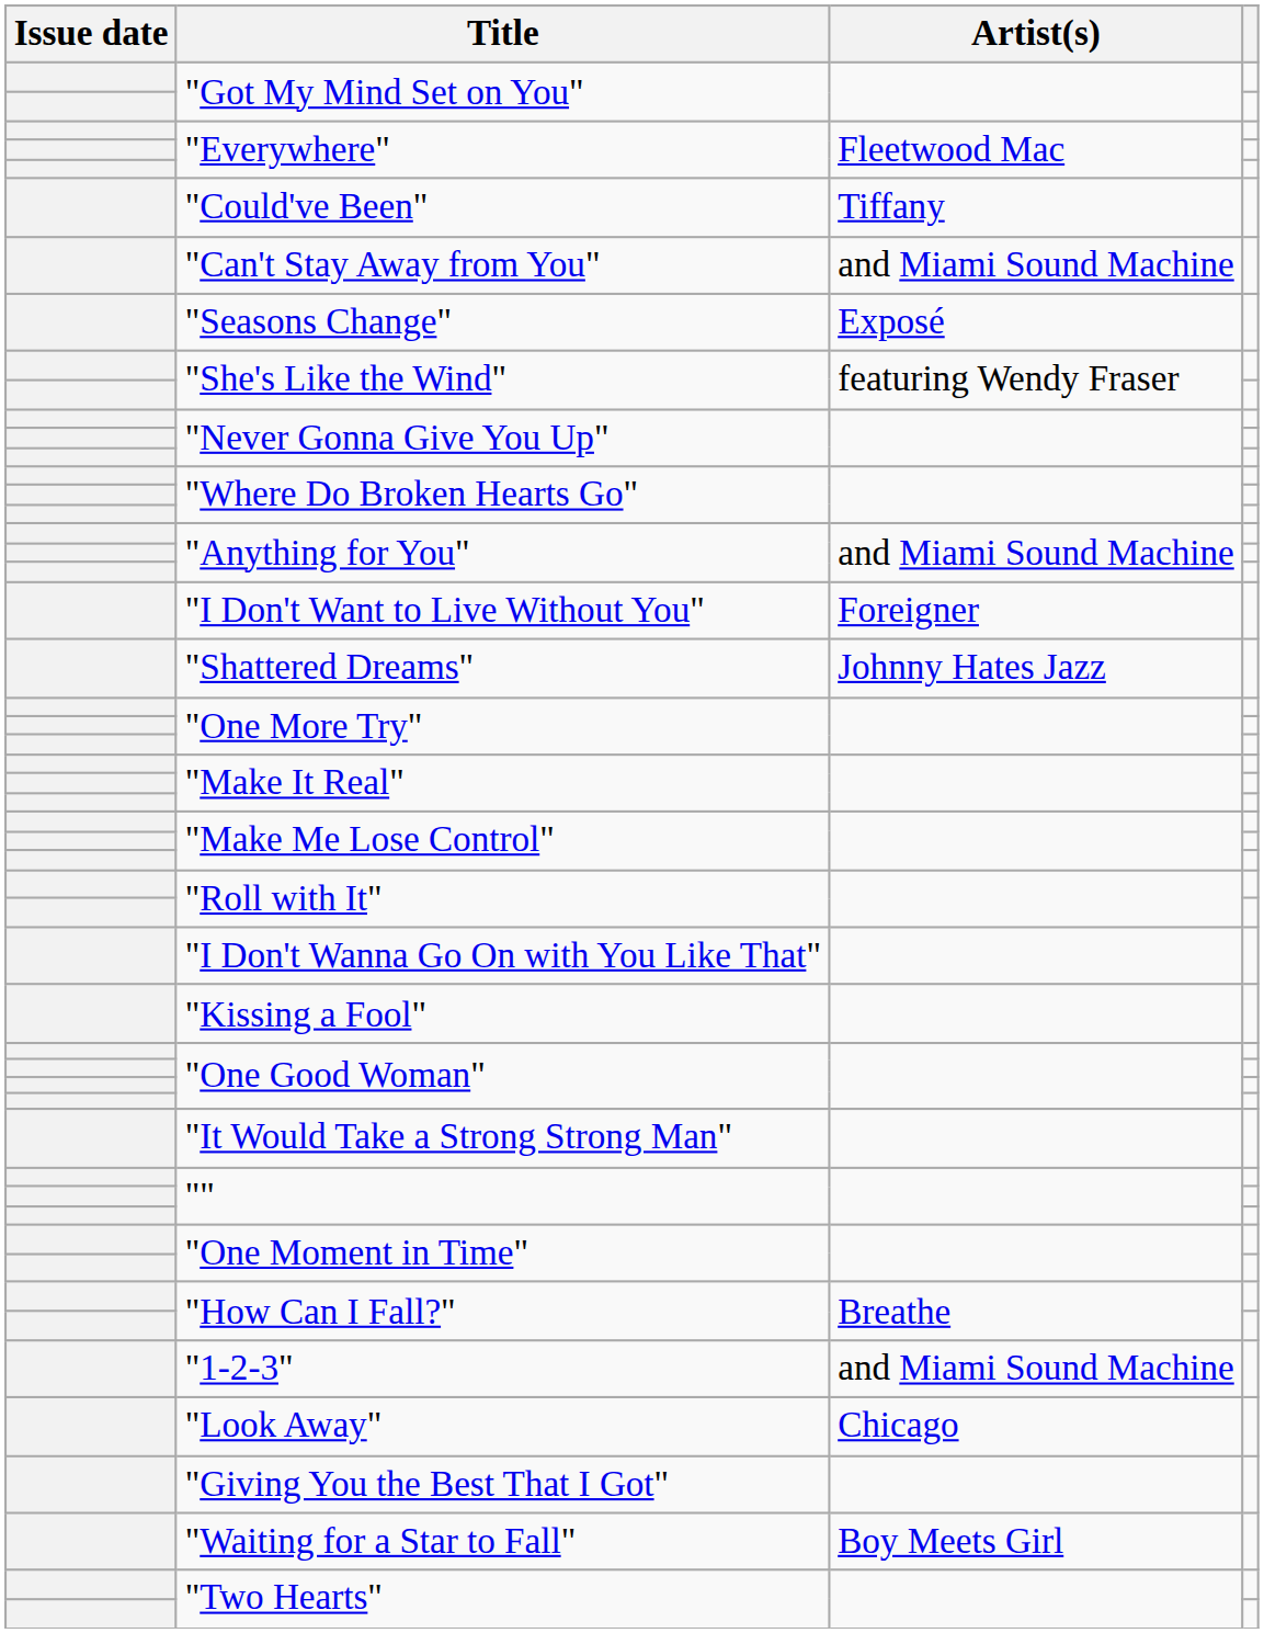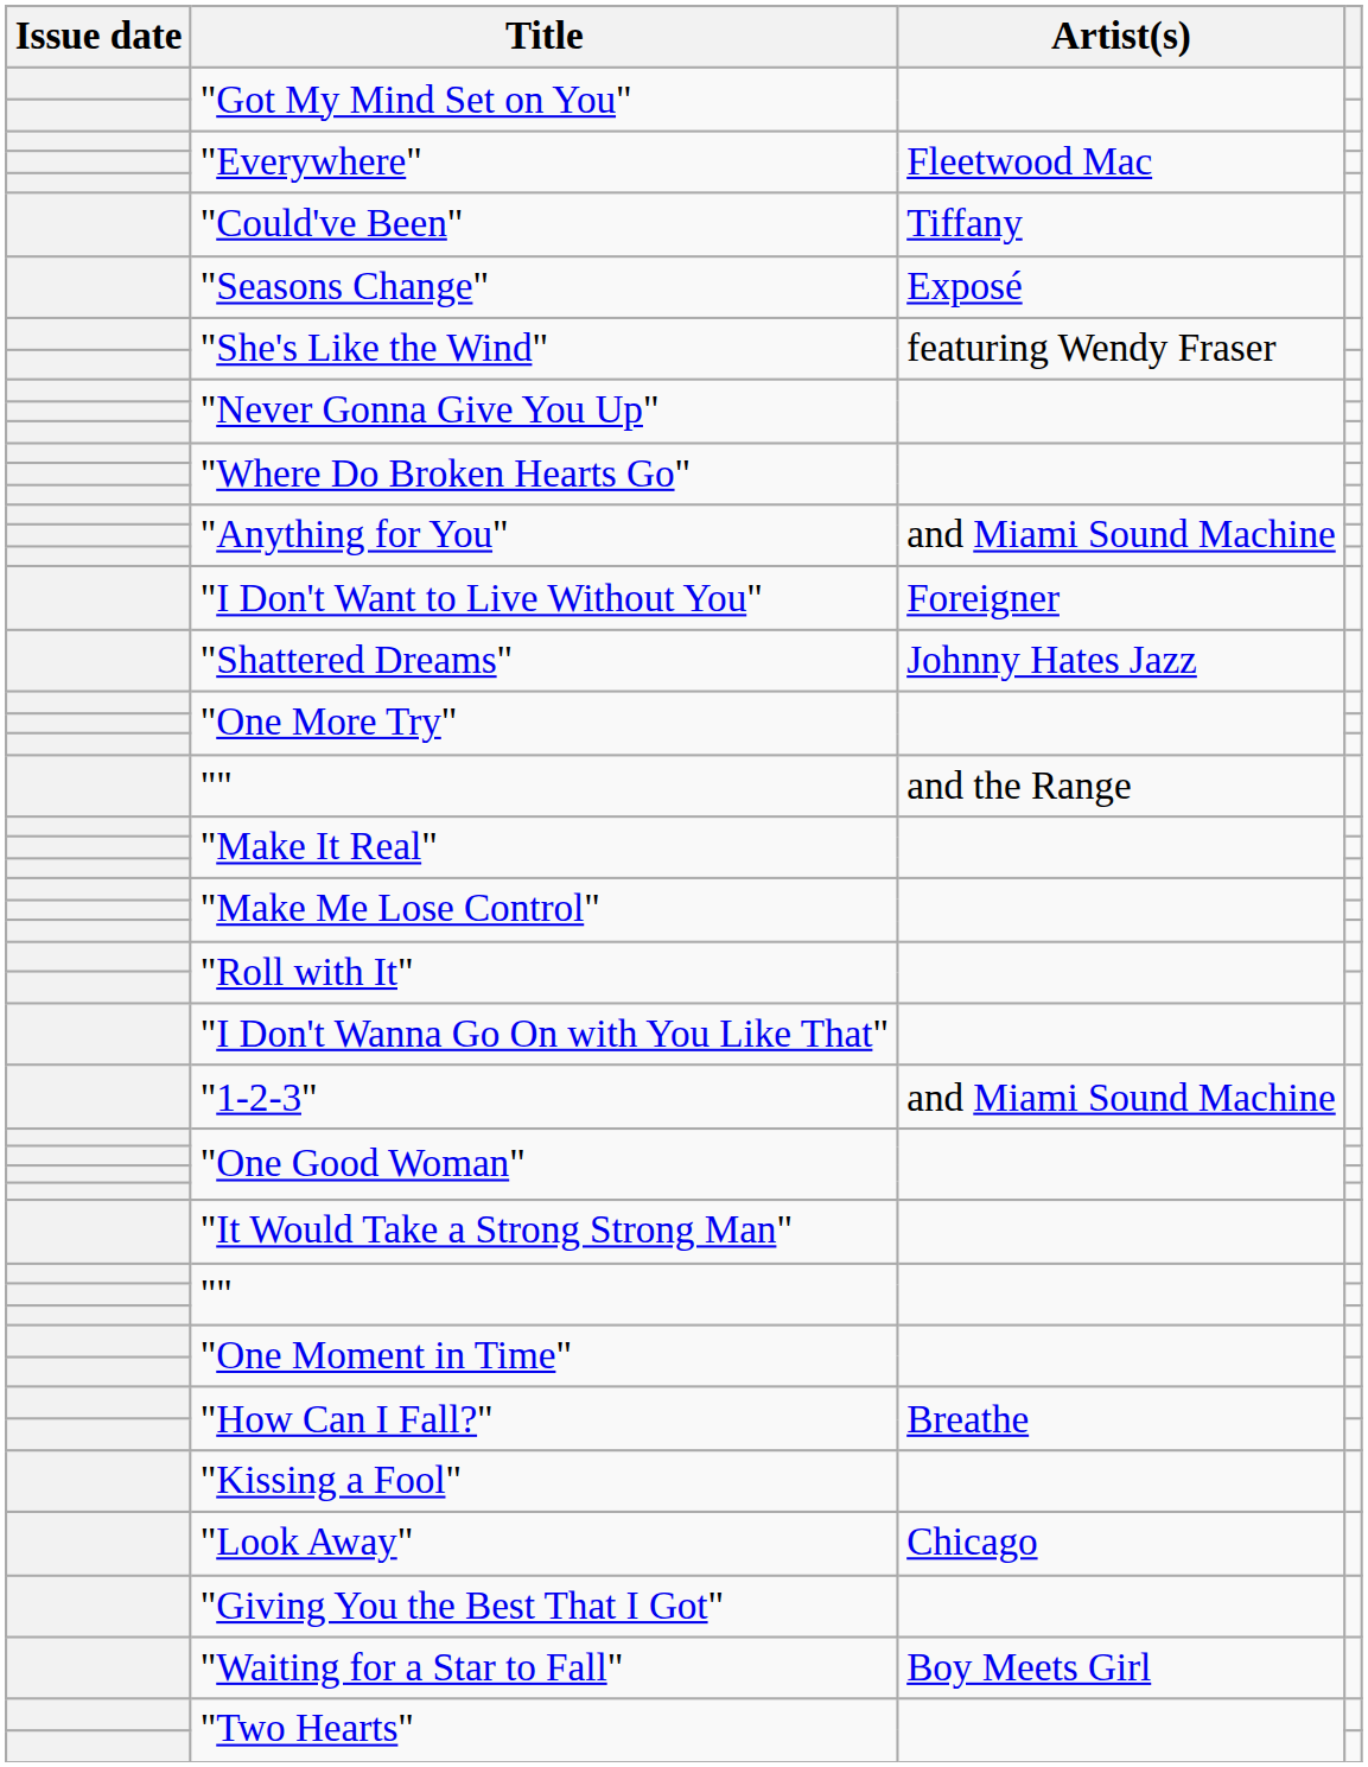 <table class="wikitable sortable plainrowheaders">
 <tr>
 <th scope=col>Issue date</th>
 <th scope=col>Title</th>
 <th scope=col>Artist(s)</th>
 <th scope=col class=unsortable></th>
 </tr>
 <tr>
 <th scope=row></th>
 <td rowspan="2">"<a href='#'>Got My Mind Set on You</a>"</td>
 <td rowspan="2"></td>
 <td align=center></td>
 </tr>
 <tr>
 <th scope=row></th>
 <td align=center></td>
 </tr>
 <tr>
 <th scope=row></th>
 <td rowspan="3">"<a href='#'>Everywhere</a>"</td>
 <td rowspan="3"><a href='#'>Fleetwood Mac</a></td>
 <td align=center></td>
 </tr>
 <tr>
 <th scope=row></th>
 <td align=center></td>
 </tr>
 <tr>
 <th scope=row></th>
 <td align=center></td>
 </tr>
 <tr>
 <th scope=row></th>
 <td rowspan="1">"<a href='#'>Could've Been</a>"</td>
 <td rowspan="1"><a href='#'>Tiffany</a></td>
-<td align=center></td>
-</tr>
-<tr>
-<th scope=row></th>
-<td rowspan="1">"<a href='#'>Can't Stay Away from You</a>"</td>
-<td rowspan="1"> and <a href='#'>Miami Sound Machine</a></td>
 <td align=center></td>
 </tr>
 <tr>
 <th scope=row></th>
 <td rowspan="1">"<a href='#'>Seasons Change</a>"</td>
 <td rowspan="1"><a href='#'>Exposé</a></td>
 <td align=center></td>
 </tr>
 <tr>
 <th scope=row></th>
 <td rowspan="2">"<a href='#'>She's Like the Wind</a>"</td>
 <td rowspan="2"> featuring Wendy Fraser</td>
 <td align=center></td>
 </tr>
 <tr>
 <th scope=row></th>
 <td align=center></td>
 </tr>
 <tr>
 <th scope=row></th>
 <td rowspan="3">"<a href='#'>Never Gonna Give You Up</a>"</td>
 <td rowspan="3"></td>
 <td align=center></td>
 </tr>
 <tr>
 <th scope=row></th>
 <td align=center></td>
 </tr>
 <tr>
 <th scope=row></th>
 <td align=center></td>
 </tr>
 <tr>
 <th scope=row></th>
 <td rowspan="3">"<a href='#'>Where Do Broken Hearts Go</a>"</td>
 <td rowspan="3"></td>
 <td align=center></td>
 </tr>
 <tr>
 <th scope=row></th>
 <td align=center></td>
 </tr>
 <tr>
 <th scope=row></th>
 <td align=center></td>
 </tr>
 <tr>
 <th scope=row></th>
 <td rowspan="3">"<a href='#'>Anything for You</a>"</td>
 <td rowspan="3"> and <a href='#'>Miami Sound Machine</a></td>
 <td align=center></td>
 </tr>
 <tr>
 <th scope=row></th>
 <td align=center></td>
 </tr>
 <tr>
 <th scope=row></th>
 <td align=center></td>
 </tr>
 <tr>
 <th scope=row></th>
 <td rowspan="1">"<a href='#'>I Don't Want to Live Without You</a>"</td>
 <td rowspan="1"><a href='#'>Foreigner</a></td>
 <td align=center></td>
 </tr>
 <tr>
 <th scope=row></th>
 <td rowspan="1">"<a href='#'>Shattered Dreams</a>"</td>
 <td rowspan="1"><a href='#'>Johnny Hates Jazz</a></td>
 <td align=center></td>
 </tr>
 <tr>
 <th scope=row></th>
 <td rowspan="3">"<a href='#'>One More Try</a>"</td>
 <td rowspan="3"></td>
 <td align=center></td>
 </tr>
 <tr>
 <th scope=row></th>
 <td align=center></td>
 </tr>
 <tr>
 <th scope=row></th>
 <td align=center></td>
 </tr>
 <tr>
 <th scope=row></th>
+<td rowspan="1">""</td>
+<td rowspan="1"> and the Range</td>
+<td align=center></td>
+</tr>
+<tr>
+<th scope=row></th>
 <td rowspan="3">"<a href='#'>Make It Real</a>"</td>
 <td rowspan="3"></td>
 <td align=center></td>
 </tr>
 <tr>
 <th scope=row></th>
 <td align=center></td>
 </tr>
 <tr>
 <th scope=row></th>
 <td align=center></td>
 </tr>
 <tr>
 <th scope=row></th>
 <td rowspan="3">"<a href='#'>Make Me Lose Control</a>"</td>
 <td rowspan="3"></td>
 <td align=center></td>
 </tr>
 <tr>
 <th scope=row></th>
 <td align=center></td>
 </tr>
 <tr>
 <th scope=row></th>
 <td align=center></td>
 </tr>
 <tr>
 <th scope=row></th>
 <td rowspan="2">"<a href='#'>Roll with It</a>"</td>
 <td rowspan="2"></td>
 <td align=center></td>
 </tr>
 <tr>
 <th scope=row></th>
 <td align=center></td>
 </tr>
 <tr>
 <th scope=row></th>
 <td rowspan="1">"<a href='#'>I Don't Wanna Go On with You Like That</a>"</td>
 <td rowspan="1"></td>
 <td align=center></td>
 </tr>
 <tr>
 <th scope=row></th>
-<td rowspan="1">"<a href='#'>Kissing a Fool</a>"</td>
-<td rowspan="1"></td>
+<td rowspan="1">"<a href='#'>1-2-3</a>"</td>
+<td rowspan="1"> and <a href='#'>Miami Sound Machine</a></td>
 <td align=center></td>
 </tr>
 <tr>
 <th scope=row></th>
 <td rowspan="4">"<a href='#'>One Good Woman</a>"</td>
 <td rowspan="4"></td>
 <td align=center></td>
 </tr>
 <tr>
 <th scope=row></th>
 <td align=center></td>
 </tr>
 <tr>
 <th scope=row></th>
 <td align=center></td>
 </tr>
 <tr>
 <th scope=row></th>
 <td align=center></td>
 </tr>
 <tr>
 <th scope=row></th>
 <td rowspan="1">"<a href='#'>It Would Take a Strong Strong Man</a>"</td>
 <td rowspan="1"></td>
 <td align=center></td>
 </tr>
 <tr>
 <th scope=row></th>
 <td rowspan="3">""</td>
 <td rowspan="3"></td>
 <td align=center></td>
 </tr>
 <tr>
 <th scope=row></th>
 <td align=center></td>
 </tr>
 <tr>
 <th scope=row></th>
 <td align=center></td>
 </tr>
 <tr>
 <th scope=row></th>
 <td rowspan="2">"<a href='#'>One Moment in Time</a>"</td>
 <td rowspan="2"></td>
 <td align=center></td>
 </tr>
 <tr>
 <th scope=row></th>
 <td align=center></td>
 </tr>
 <tr>
 <th scope=row></th>
 <td rowspan="2">"<a href='#'>How Can I Fall?</a>"</td>
 <td rowspan="2"><a href='#'>Breathe</a></td>
 <td align=center></td>
 </tr>
 <tr>
 <th scope=row></th>
 <td align=center></td>
 </tr>
 <tr>
 <th scope=row></th>
-<td rowspan="1">"<a href='#'>1-2-3</a>"</td>
-<td rowspan="1"> and <a href='#'>Miami Sound Machine</a></td>
+<td rowspan="1">"<a href='#'>Kissing a Fool</a>"</td>
+<td rowspan="1"></td>
 <td align=center></td>
 </tr>
 <tr>
 <th scope=row></th>
 <td rowspan="1">"<a href='#'>Look Away</a>"</td>
 <td rowspan="1"><a href='#'>Chicago</a></td>
 <td align=center></td>
 </tr>
 <tr>
 <th scope=row></th>
 <td rowspan="1">"<a href='#'>Giving You the Best That I Got</a>"</td>
 <td rowspan="1"></td>
 <td align=center></td>
 </tr>
 <tr>
 <th scope=row></th>
 <td rowspan="1">"<a href='#'>Waiting for a Star to Fall</a>"</td>
 <td rowspan="1"><a href='#'>Boy Meets Girl</a></td>
 <td align=center></td>
 </tr>
 <tr>
 <th scope=row></th>
 <td rowspan="2">"<a href='#'>Two Hearts</a>"</td>
 <td rowspan="2"></td>
 <td align=center></td>
 </tr>
 <tr>
 <th scope=row></th>
 <td align=center></td>
 </tr>
 </table>
